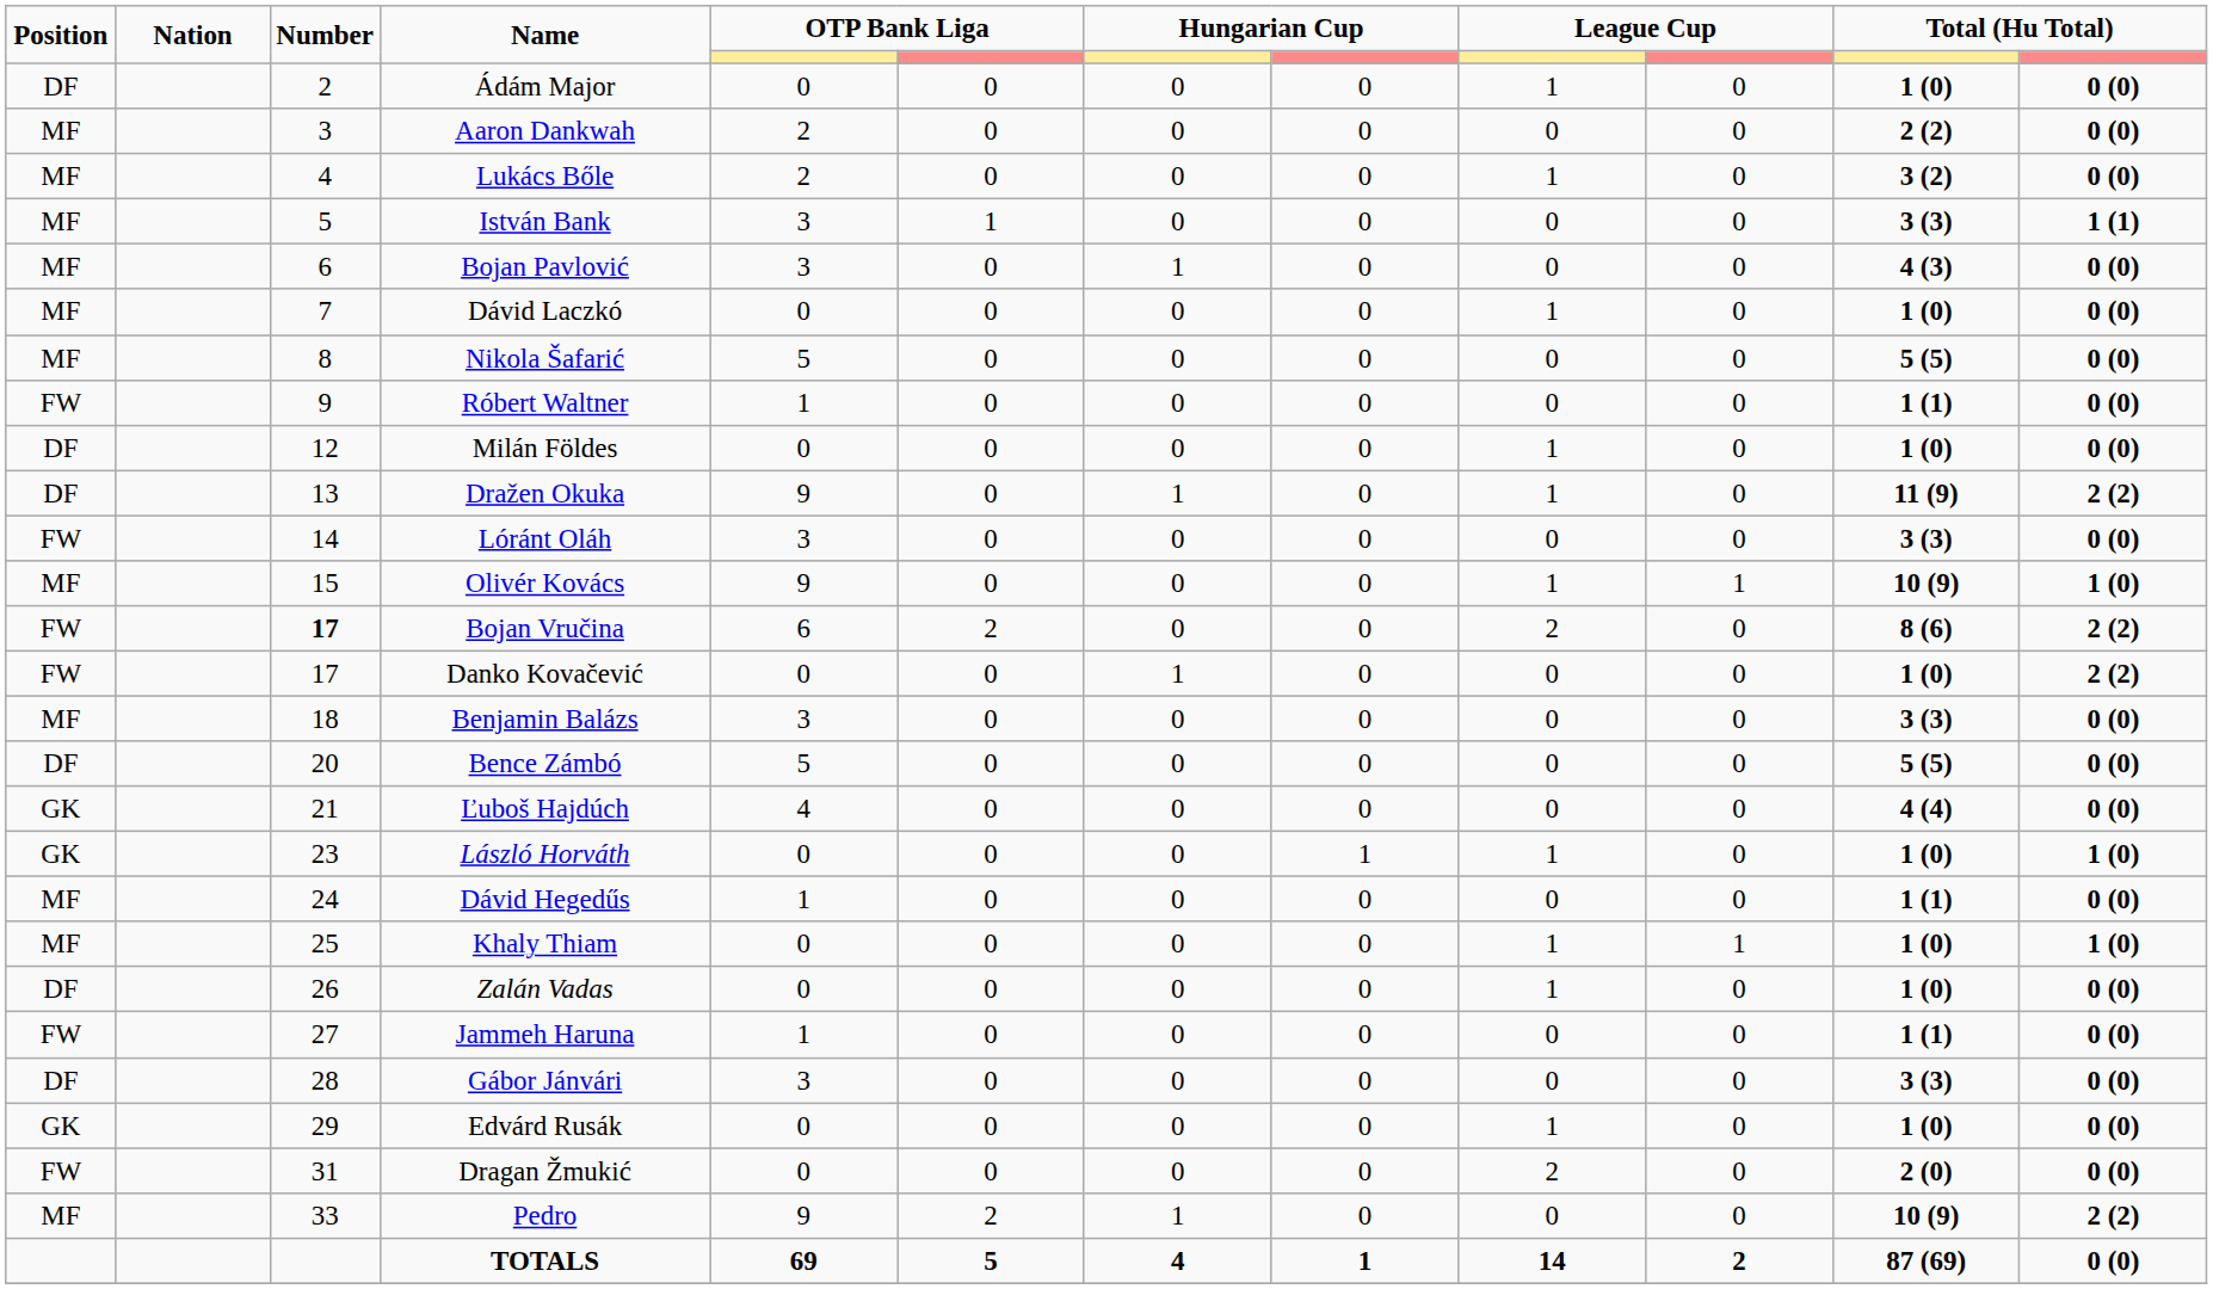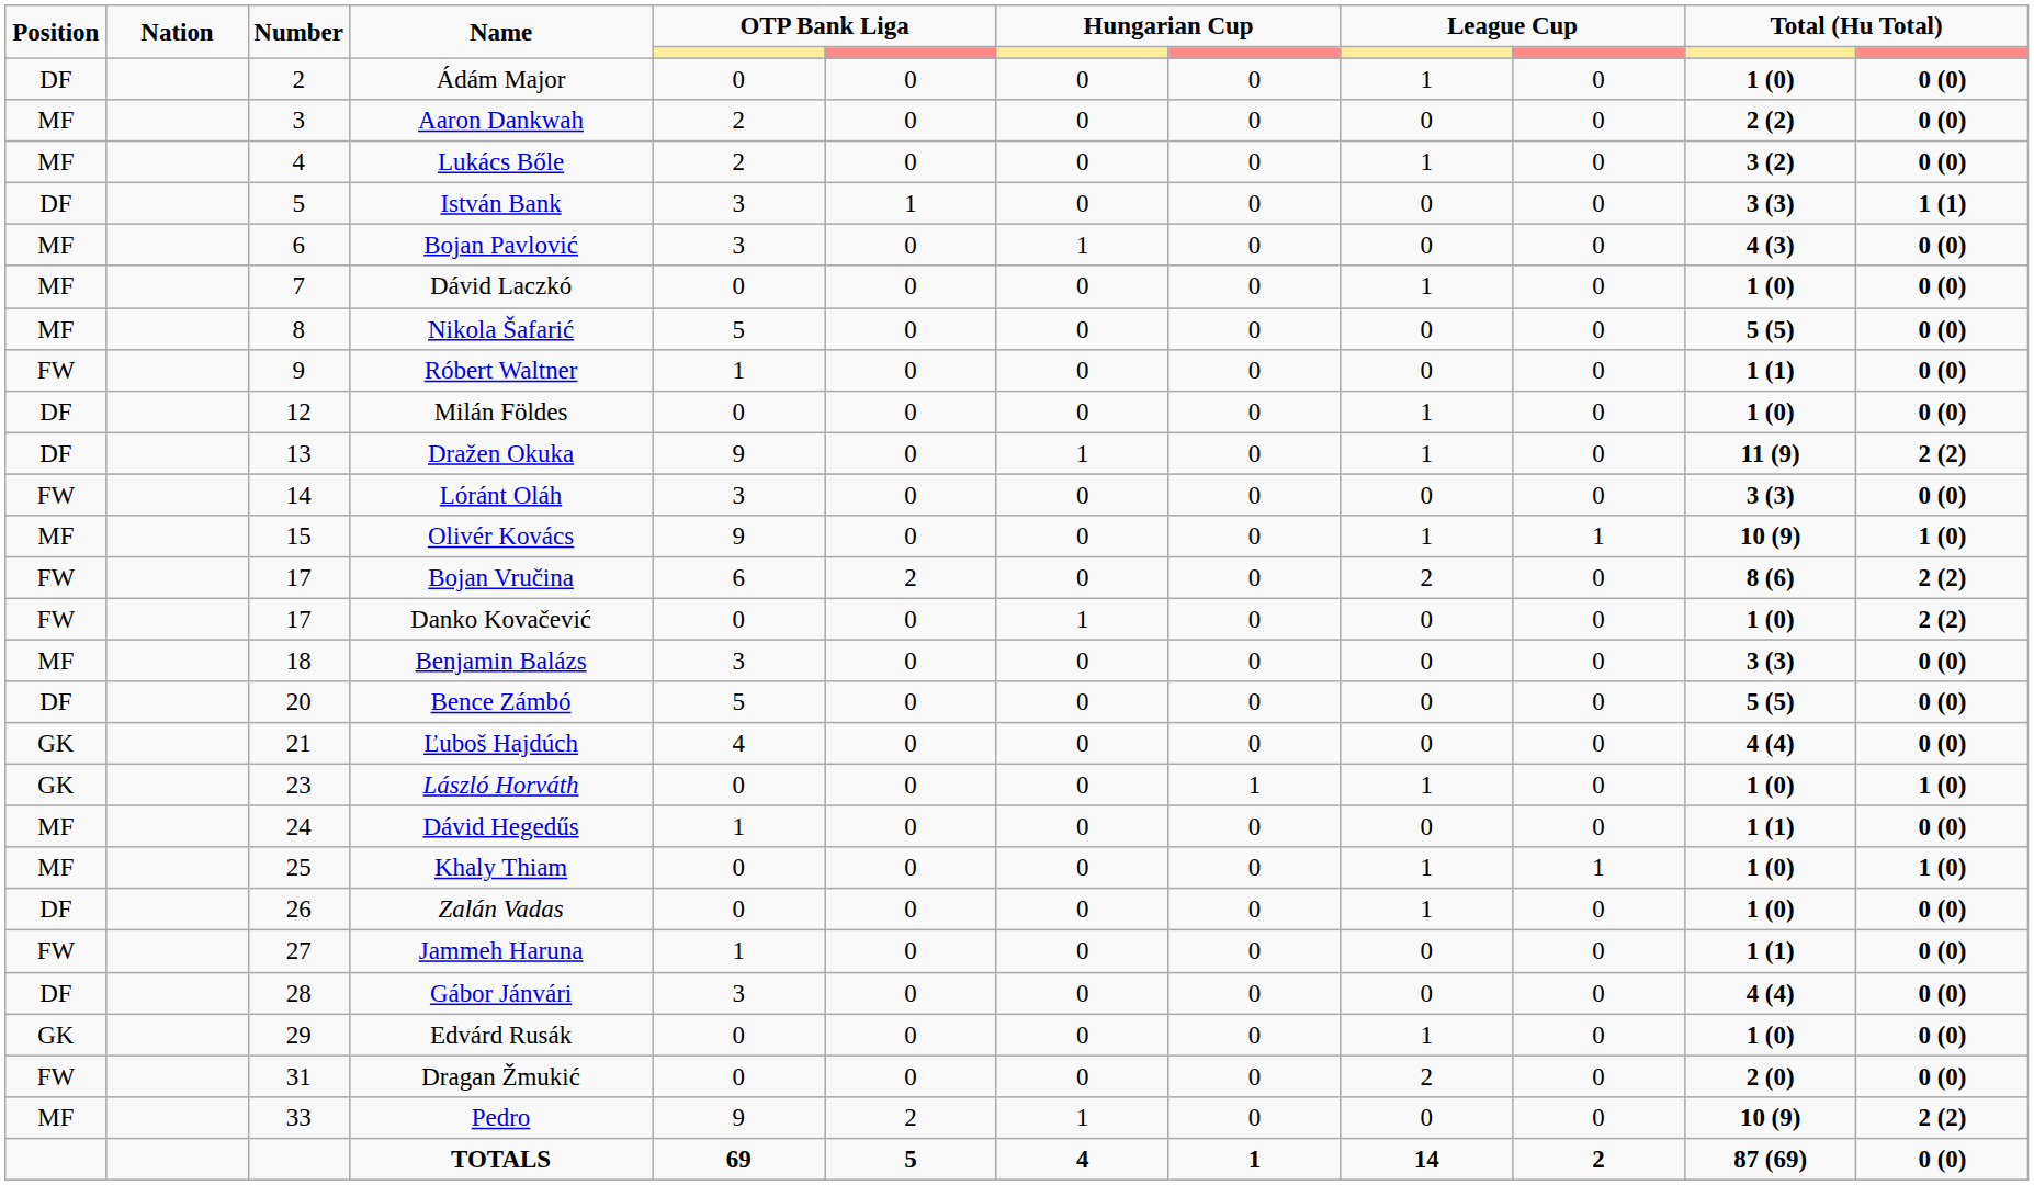 <table class="wikitable" style="font-size: 95%; text-align: center;">
 <tr>
 <td rowspan="2" width="5%" align="center"><strong>Position</strong></td>
 <td rowspan="2" width="7%" align="center"><strong>Nation</strong></td>
 <td rowspan="2" width="5%" align="center"><strong>Number</strong></td>
 <td rowspan="2" width="15%" align="center"><strong>Name</strong></td>
 <td colspan="2" align="center"><strong>OTP Bank Liga</strong></td>
 <td colspan="2" align="center"><strong>Hungarian Cup</strong></td>
 <td colspan="2" align="center"><strong>League Cup</strong></td>
 <td colspan="2" align="center"><strong>Total (Hu Total)</strong></td>
 </tr>
 <tr>
 <th width=60 style="background: #FFEE99"></th>
 <th width=60 style="background: #FF8888"></th>
 <th width=60 style="background: #FFEE99"></th>
 <th width=60 style="background: #FF8888"></th>
 <th width=60 style="background: #FFEE99"></th>
 <th width=60 style="background: #FF8888"></th>
 <th width=60 style="background: #FFEE99"></th>
 <th width=60 style="background: #FF8888"></th>
 </tr>
 <tr>
 <td>DF</td>
 <td></td>
 <td>2</td>
 <td>Ádám Major</td>
 <td>0</td>
 <td>0</td>
 <td>0</td>
 <td>0</td>
 <td>1</td>
 <td>0</td>
 <td><strong>1 (0)</strong></td>
 <td><strong>0 (0)</strong></td>
 </tr>
 <tr>
 <td>MF</td>
 <td></td>
 <td>3</td>
 <td><a href='#'>Aaron Dankwah</a></td>
 <td>2</td>
 <td>0</td>
 <td>0</td>
 <td>0</td>
 <td>0</td>
 <td>0</td>
 <td><strong>2 (2)</strong></td>
 <td><strong>0 (0)</strong></td>
 </tr>
 <tr>
 <td>MF</td>
 <td></td>
 <td>4</td>
 <td><a href='#'>Lukács Bőle</a></td>
 <td>2</td>
 <td>0</td>
 <td>0</td>
 <td>0</td>
 <td>1</td>
 <td>0</td>
 <td><strong>3 (2)</strong></td>
 <td><strong>0 (0)</strong></td>
 </tr>
 <tr>
-<td>MF</td>
+<td>DF</td>
 <td></td>
 <td>5</td>
 <td><a href='#'>István Bank</a></td>
 <td>3</td>
 <td>1</td>
 <td>0</td>
 <td>0</td>
 <td>0</td>
 <td>0</td>
 <td><strong>3 (3)</strong></td>
 <td><strong>1 (1)</strong></td>
 </tr>
 <tr>
 <td>MF</td>
 <td></td>
 <td>6</td>
 <td><a href='#'>Bojan Pavlović</a></td>
 <td>3</td>
 <td>0</td>
 <td>1</td>
 <td>0</td>
 <td>0</td>
 <td>0</td>
 <td><strong>4 (3)</strong></td>
 <td><strong>0 (0)</strong></td>
 </tr>
 <tr>
 <td>MF</td>
 <td></td>
 <td>7</td>
 <td>Dávid Laczkó</td>
 <td>0</td>
 <td>0</td>
 <td>0</td>
 <td>0</td>
 <td>1</td>
 <td>0</td>
 <td><strong>1 (0)</strong></td>
 <td><strong>0 (0)</strong></td>
 </tr>
 <tr>
 <td>MF</td>
 <td></td>
 <td>8</td>
 <td><a href='#'>Nikola Šafarić</a></td>
 <td>5</td>
 <td>0</td>
 <td>0</td>
 <td>0</td>
 <td>0</td>
 <td>0</td>
 <td><strong>5 (5)</strong></td>
 <td><strong>0 (0)</strong></td>
 </tr>
 <tr>
 <td>FW</td>
 <td></td>
 <td>9</td>
 <td><a href='#'>Róbert Waltner</a></td>
 <td>1</td>
 <td>0</td>
 <td>0</td>
 <td>0</td>
 <td>0</td>
 <td>0</td>
 <td><strong>1 (1)</strong></td>
 <td><strong>0 (0)</strong></td>
 </tr>
 <tr>
 <td>DF</td>
 <td></td>
 <td>12</td>
 <td>Milán Földes</td>
 <td>0</td>
 <td>0</td>
 <td>0</td>
 <td>0</td>
 <td>1</td>
 <td>0</td>
 <td><strong>1 (0)</strong></td>
 <td><strong>0 (0)</strong></td>
 </tr>
 <tr>
 <td>DF</td>
 <td></td>
 <td>13</td>
 <td><a href='#'>Dražen Okuka</a></td>
 <td>9</td>
 <td>0</td>
 <td>1</td>
 <td>0</td>
 <td>1</td>
 <td>0</td>
 <td><strong>11 (9)</strong></td>
 <td><strong>2 (2)</strong></td>
 </tr>
 <tr>
 <td>FW</td>
 <td></td>
 <td>14</td>
 <td><a href='#'>Lóránt Oláh</a></td>
 <td>3</td>
 <td>0</td>
 <td>0</td>
 <td>0</td>
 <td>0</td>
 <td>0</td>
 <td><strong>3 (3)</strong></td>
 <td><strong>0 (0)</strong></td>
 </tr>
 <tr>
 <td>MF</td>
 <td></td>
 <td>15</td>
 <td><a href='#'>Olivér Kovács</a></td>
 <td>9</td>
 <td>0</td>
 <td>0</td>
 <td>0</td>
 <td>1</td>
 <td>1</td>
 <td><strong>10 (9)</strong></td>
 <td><strong>1 (0)</strong></td>
 </tr>
 <tr>
 <td>FW</td>
 <td></td>
-<td><strong>17</strong></td>
+<td>17</td>
 <td><a href='#'>Bojan Vručina</a></td>
 <td>6</td>
 <td>2</td>
 <td>0</td>
 <td>0</td>
 <td>2</td>
 <td>0</td>
 <td><strong>8 (6)</strong></td>
 <td><strong>2 (2)</strong></td>
 </tr>
 <tr>
 <td>FW</td>
 <td></td>
 <td>17</td>
 <td>Danko Kovačević</td>
 <td>0</td>
 <td>0</td>
 <td>1</td>
 <td>0</td>
 <td>0</td>
 <td>0</td>
 <td><strong>1 (0)</strong></td>
 <td><strong>2 (2)</strong></td>
 </tr>
 <tr>
 <td>MF</td>
 <td></td>
 <td>18</td>
 <td><a href='#'>Benjamin Balázs</a></td>
 <td>3</td>
 <td>0</td>
 <td>0</td>
 <td>0</td>
 <td>0</td>
 <td>0</td>
 <td><strong>3 (3)</strong></td>
 <td><strong>0 (0)</strong></td>
 </tr>
 <tr>
 <td>DF</td>
 <td></td>
 <td>20</td>
 <td><a href='#'>Bence Zámbó</a></td>
 <td>5</td>
 <td>0</td>
 <td>0</td>
 <td>0</td>
 <td>0</td>
 <td>0</td>
 <td><strong>5 (5)</strong></td>
 <td><strong>0 (0)</strong></td>
 </tr>
 <tr>
 <td>GK</td>
 <td></td>
 <td>21</td>
 <td><a href='#'>Ľuboš Hajdúch</a></td>
 <td>4</td>
 <td>0</td>
 <td>0</td>
 <td>0</td>
 <td>0</td>
 <td>0</td>
 <td><strong>4 (4)</strong></td>
 <td><strong>0 (0)</strong></td>
 </tr>
 <tr>
 <td>GK</td>
 <td></td>
 <td>23</td>
 <td><em><a href='#'>László Horváth</a></em></td>
 <td>0</td>
 <td>0</td>
 <td>0</td>
 <td>1</td>
 <td>1</td>
 <td>0</td>
 <td><strong>1 (0)</strong></td>
 <td><strong>1 (0)</strong></td>
 </tr>
 <tr>
 <td>MF</td>
 <td></td>
 <td>24</td>
 <td><a href='#'>Dávid Hegedűs</a></td>
 <td>1</td>
 <td>0</td>
 <td>0</td>
 <td>0</td>
 <td>0</td>
 <td>0</td>
 <td><strong>1 (1)</strong></td>
 <td><strong>0 (0)</strong></td>
 </tr>
 <tr>
 <td>MF</td>
 <td></td>
 <td>25</td>
 <td><a href='#'>Khaly Thiam</a></td>
 <td>0</td>
 <td>0</td>
 <td>0</td>
 <td>0</td>
 <td>1</td>
 <td>1</td>
 <td><strong>1 (0)</strong></td>
 <td><strong>1 (0)</strong></td>
 </tr>
 <tr>
 <td>DF</td>
 <td></td>
 <td>26</td>
 <td><em>Zalán Vadas</em></td>
 <td>0</td>
 <td>0</td>
 <td>0</td>
 <td>0</td>
 <td>1</td>
 <td>0</td>
 <td><strong>1 (0)</strong></td>
 <td><strong>0 (0)</strong></td>
 </tr>
 <tr>
 <td>FW</td>
 <td></td>
 <td>27</td>
 <td><a href='#'>Jammeh Haruna</a></td>
 <td>1</td>
 <td>0</td>
 <td>0</td>
 <td>0</td>
 <td>0</td>
 <td>0</td>
 <td><strong>1 (1)</strong></td>
 <td><strong>0 (0)</strong></td>
 </tr>
 <tr>
 <td>DF</td>
 <td></td>
 <td>28</td>
 <td><a href='#'>Gábor Jánvári</a></td>
 <td>3</td>
 <td>0</td>
 <td>0</td>
 <td>0</td>
 <td>0</td>
 <td>0</td>
-<td><strong>3 (3)</strong></td>
+<td><strong>4 (4)</strong></td>
 <td><strong>0 (0)</strong></td>
 </tr>
 <tr>
 <td>GK</td>
 <td></td>
 <td>29</td>
 <td>Edvárd Rusák</td>
 <td>0</td>
 <td>0</td>
 <td>0</td>
 <td>0</td>
 <td>1</td>
 <td>0</td>
 <td><strong>1 (0)</strong></td>
 <td><strong>0 (0)</strong></td>
 </tr>
 <tr>
 <td>FW</td>
 <td></td>
 <td>31</td>
 <td>Dragan Žmukić</td>
 <td>0</td>
 <td>0</td>
 <td>0</td>
 <td>0</td>
 <td>2</td>
 <td>0</td>
 <td><strong>2 (0)</strong></td>
 <td><strong>0 (0)</strong></td>
 </tr>
 <tr>
 <td>MF</td>
 <td></td>
 <td>33</td>
 <td><a href='#'>Pedro</a></td>
 <td>9</td>
 <td>2</td>
 <td>1</td>
 <td>0</td>
 <td>0</td>
 <td>0</td>
 <td><strong>10 (9)</strong></td>
 <td><strong>2 (2)</strong></td>
 </tr>
 <tr>
 <td></td>
 <td></td>
 <td></td>
 <td><strong>TOTALS</strong></td>
 <td><strong>69</strong></td>
 <td><strong>5</strong></td>
 <td><strong>4</strong></td>
 <td><strong>1</strong></td>
 <td><strong>14</strong></td>
 <td><strong>2</strong></td>
 <td><strong>87 (69)</strong></td>
 <td><strong>0 (0)</strong></td>
 </tr>
 <tr>
 </tr>
 </table>
